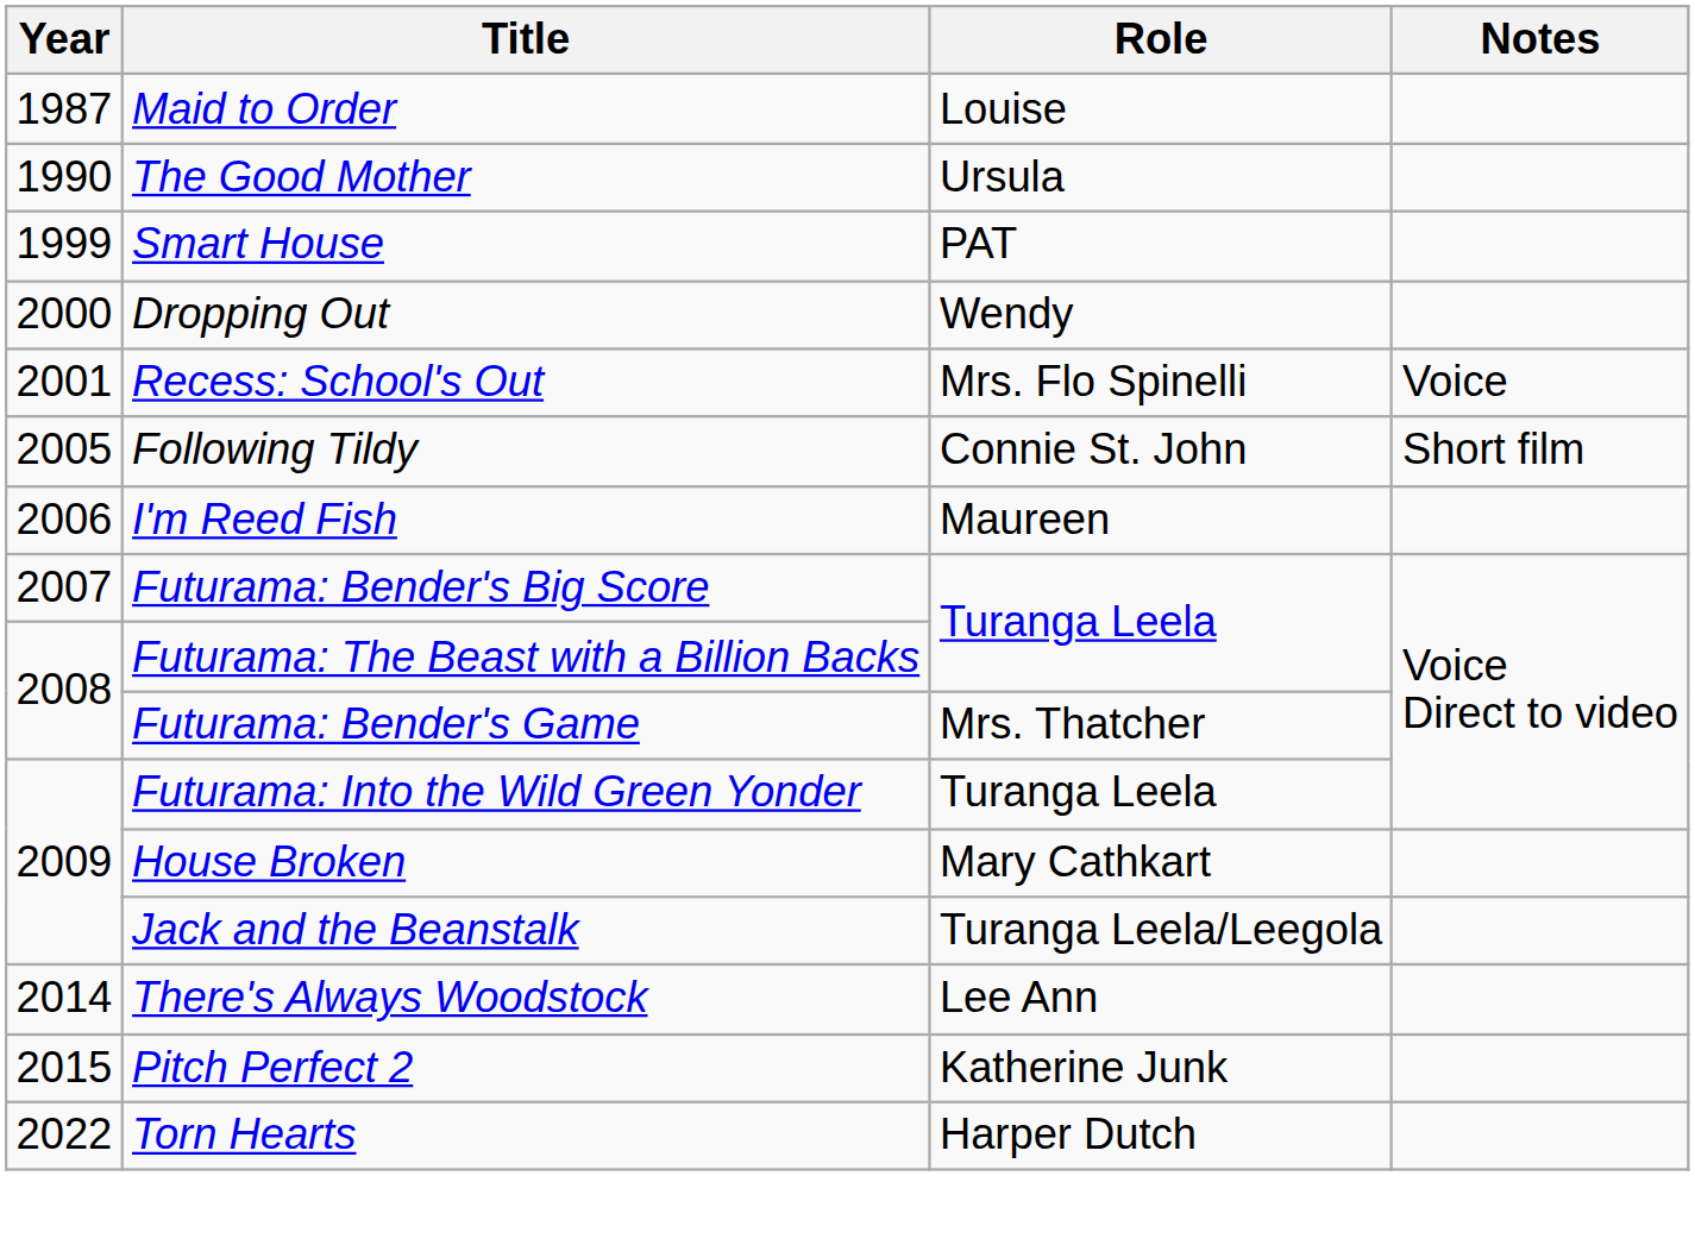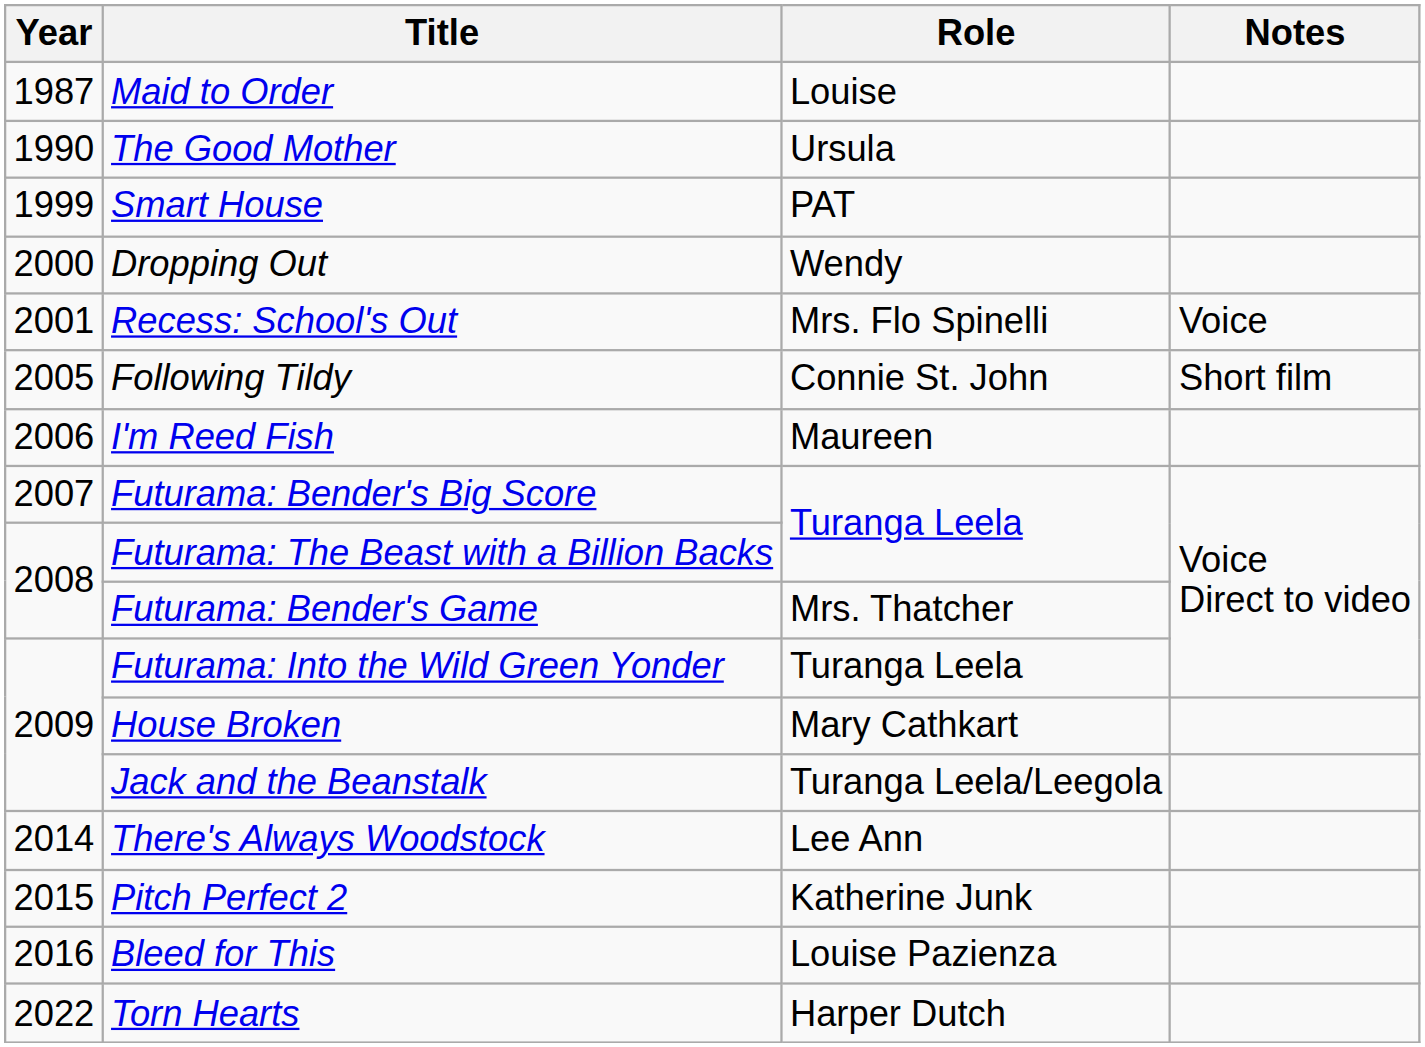 <table class="wikitable sortable">
 <tr>
 <th>Year</th>
 <th>Title</th>
 <th>Role</th>
 <th class="unsortable">Notes</th>
 </tr>
 <tr>
 <td>1987</td>
 <td><em><a href='#'>Maid to Order</a></em></td>
 <td>Louise</td>
 <td></td>
 </tr>
 <tr>
 <td>1990</td>
 <td><em><a href='#'>The Good Mother</a></em></td>
 <td>Ursula</td>
 <td></td>
 </tr>
 <tr>
 <td>1999</td>
 <td><em><a href='#'>Smart House</a></em></td>
 <td>PAT</td>
 <td></td>
 </tr>
 <tr>
 <td>2000</td>
 <td><em>Dropping Out</em></td>
 <td>Wendy</td>
 <td></td>
 </tr>
 <tr>
 <td>2001</td>
 <td><em><a href='#'>Recess: School's Out</a></em></td>
 <td>Mrs. Flo Spinelli</td>
 <td>Voice</td>
 </tr>
 <tr>
 <td>2005</td>
 <td><em>Following Tildy</em></td>
 <td>Connie St. John</td>
 <td>Short film</td>
 </tr>
 <tr>
 <td>2006</td>
 <td><em><a href='#'>I'm Reed Fish</a></em></td>
 <td>Maureen</td>
 <td></td>
 </tr>
 <tr>
 <td>2007</td>
 <td><em><a href='#'>Futurama: Bender's Big Score</a></em></td>
 <td rowspan=2><a href='#'>Turanga Leela</a></td>
 <td rowspan=4>Voice<br>Direct to video</td>
 </tr>
 <tr>
 <td rowspan=2>2008</td>
 <td><em><a href='#'>Futurama: The Beast with a Billion Backs</a></em></td>
 </tr>
 <tr>
 <td><em><a href='#'>Futurama: Bender's Game</a></em></td>
 <td>Mrs. Thatcher</td>
 </tr>
 <tr>
 <td rowspan=3>2009</td>
 <td><em><a href='#'>Futurama: Into the Wild Green Yonder</a></em></td>
 <td>Turanga Leela</td>
 </tr>
 <tr>
 <td><em><a href='#'>House Broken</a></em></td>
 <td>Mary Cathkart</td>
 <td></td>
 </tr>
 <tr>
 <td><em><a href='#'>Jack and the Beanstalk</a></em></td>
 <td>Turanga Leela/Leegola</td>
 <td></td>
 </tr>
 <tr>
 <td>2014</td>
 <td><em><a href='#'>There's Always Woodstock</a></em></td>
 <td>Lee Ann</td>
 <td></td>
 </tr>
 <tr>
 <td>2015</td>
 <td><em><a href='#'>Pitch Perfect 2</a></em></td>
 <td>Katherine Junk</td>
 <td></td>
 </tr>
 <tr>
+<td>2016</td>
+<td><em><a href='#'>Bleed for This</a></em></td>
+<td>Louise Pazienza</td>
+<td></td>
+</tr>
+<tr>
 <td>2022</td>
 <td><em><a href='#'>Torn Hearts</a></em></td>
 <td>Harper Dutch</td>
 <td></td>
 </tr>
 </table>
